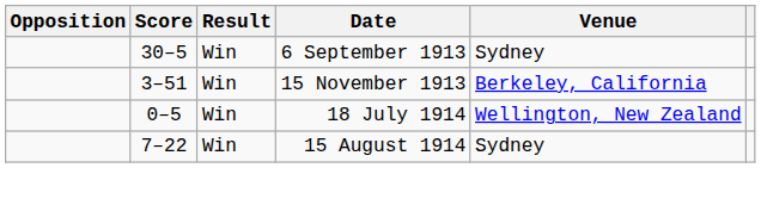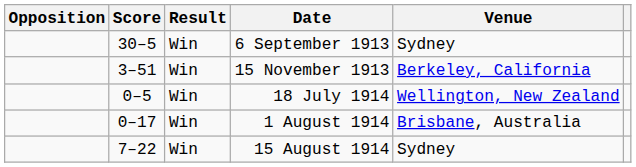 <table class="wikitable sortable">
 <tr>
 <th>Opposition</th>
 <th>Score</th>
 <th>Result</th>
 <th>Date</th>
 <th>Venue</th>
 <th scope="col" class="unsortable"></th>
 </tr>
 <tr>
 <td></td>
 <td align="center">30–5</td>
 <td>Win</td>
 <td align=right>6 September 1913</td>
 <td>Sydney</td>
 <td align="center"></td>
 </tr>
 <tr>
 <td></td>
 <td align="center">3–51</td>
 <td>Win</td>
 <td align=right>15 November 1913</td>
 <td><a href='#'>Berkeley, California</a></td>
 <td align="center"></td>
 </tr>
 <tr>
 <td></td>
 <td align="center">0–5</td>
 <td>Win</td>
 <td align=right>18 July 1914</td>
 <td><a href='#'>Wellington, New Zealand</a></td>
 <td align="center"></td>
 </tr>
 <tr>
 <td></td>
+<td align="center">0–17</td>
+<td>Win</td>
+<td align=right>1 August 1914</td>
+<td><a href='#'>Brisbane</a>, Australia</td>
+<td align="center"></td>
+</tr>
+<tr>
+<td></td>
 <td align="center">7–22</td>
 <td>Win</td>
 <td align=right>15 August 1914</td>
 <td>Sydney</td>
 <td align="center"></td>
 </tr>
 </table>
